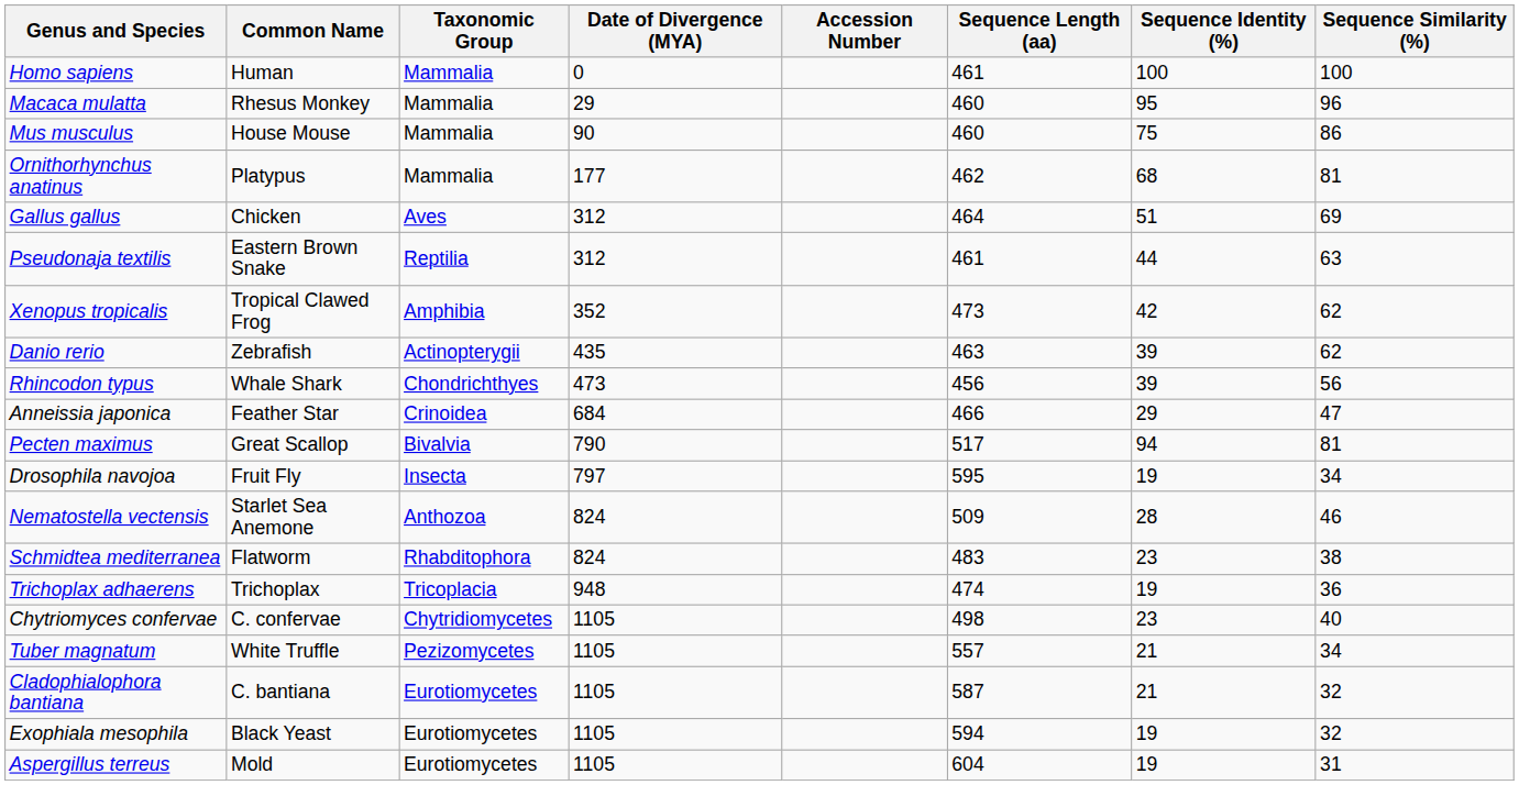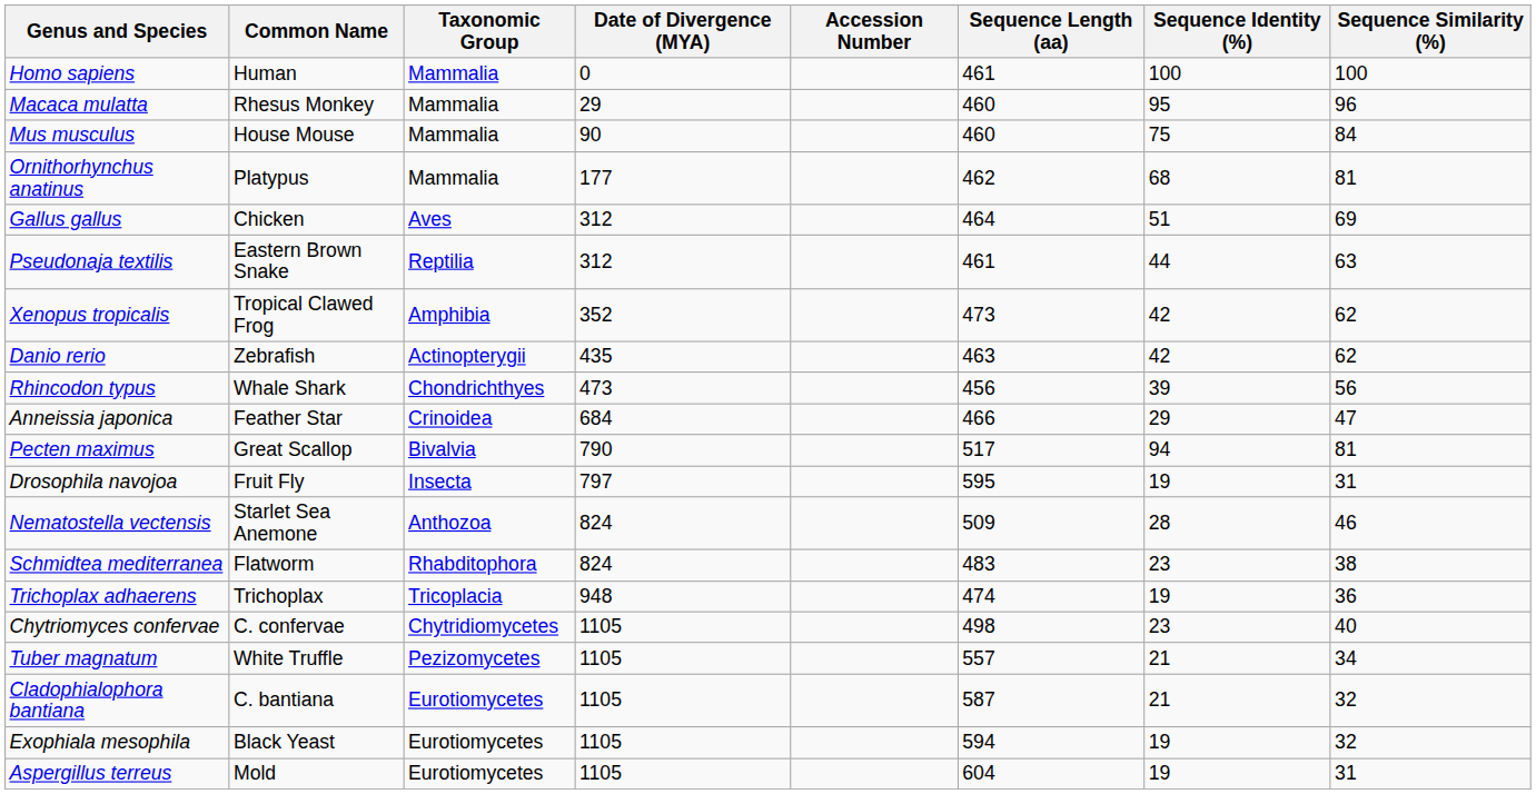 <table class="wikitable">
 <tr>
 <th>Genus and Species</th>
 <th>Common Name</th>
 <th>Taxonomic Group</th>
 <th>Date of Divergence (MYA)</th>
 <th>Accession Number</th>
 <th>Sequence Length (aa)</th>
 <th>Sequence Identity (%)</th>
 <th>Sequence Similarity (%)</th>
 </tr>
 <tr>
 <td><em><a href='#'>Homo sapiens</a></em></td>
 <td>Human</td>
 <td><a href='#'>Mammalia</a></td>
 <td>0</td>
 <td></td>
 <td>461</td>
 <td>100</td>
 <td>100</td>
 </tr>
 <tr>
 <td><em><a href='#'>Macaca mulatta</a></em></td>
 <td>Rhesus  Monkey</td>
 <td>Mammalia</td>
 <td>29</td>
 <td></td>
 <td>460</td>
 <td>95</td>
 <td>96</td>
 </tr>
 <tr>
 <td><em><a href='#'>Mus musculus</a></em></td>
 <td>House Mouse</td>
 <td>Mammalia</td>
 <td>90</td>
 <td></td>
 <td>460</td>
 <td>75</td>
-<td>86</td>
+<td>84</td>
 </tr>
 <tr>
 <td><em><a href='#'>Ornithorhynchus anatinus</a></em></td>
 <td>Platypus</td>
 <td>Mammalia</td>
 <td>177</td>
 <td></td>
 <td>462</td>
 <td>68</td>
 <td>81</td>
 </tr>
 <tr>
 <td><em><a href='#'>Gallus gallus</a></em></td>
 <td>Chicken</td>
 <td><a href='#'>Aves</a></td>
 <td>312</td>
 <td></td>
 <td>464</td>
 <td>51</td>
 <td>69</td>
 </tr>
 <tr>
 <td><em><a href='#'>Pseudonaja textilis</a></em></td>
 <td>Eastern  Brown Snake</td>
 <td><a href='#'>Reptilia</a></td>
 <td>312</td>
 <td></td>
 <td>461</td>
 <td>44</td>
 <td>63</td>
 </tr>
 <tr>
 <td><em><a href='#'>Xenopus tropicalis</a></em></td>
 <td>Tropical  Clawed Frog</td>
 <td><a href='#'>Amphibia</a></td>
 <td>352</td>
 <td></td>
 <td>473</td>
 <td>42</td>
 <td>62</td>
 </tr>
 <tr>
 <td><em><a href='#'>Danio rerio</a></em></td>
 <td>Zebrafish</td>
 <td><a href='#'>Actinopterygii</a></td>
 <td>435</td>
 <td></td>
 <td>463</td>
-<td>39</td>
+<td>42</td>
 <td>62</td>
 </tr>
 <tr>
 <td><em><a href='#'>Rhincodon typus</a></em></td>
 <td>Whale Shark</td>
 <td><a href='#'>Chondrichthyes</a></td>
 <td>473</td>
 <td></td>
 <td>456</td>
 <td>39</td>
 <td>56</td>
 </tr>
 <tr>
 <td><em>Anneissia japonica</em></td>
 <td>Feather Star</td>
 <td><a href='#'>Crinoidea</a></td>
 <td>684</td>
 <td></td>
 <td>466</td>
 <td>29</td>
 <td>47</td>
 </tr>
 <tr>
 <td><em><a href='#'>Pecten maximus</a></em></td>
 <td>Great Scallop</td>
 <td><a href='#'>Bivalvia</a></td>
 <td>790</td>
 <td></td>
 <td>517</td>
 <td>94</td>
 <td>81</td>
 </tr>
 <tr>
 <td><em>Drosophila navojoa</em></td>
 <td>Fruit Fly</td>
 <td><a href='#'>Insecta</a></td>
 <td>797</td>
 <td></td>
 <td>595</td>
 <td>19</td>
-<td>34</td>
+<td>31</td>
 </tr>
 <tr>
 <td><em><a href='#'>Nematostella vectensis</a></em></td>
 <td>Starlet Sea Anemone</td>
 <td><a href='#'>Anthozoa</a></td>
 <td>824</td>
 <td></td>
 <td>509</td>
 <td>28</td>
 <td>46</td>
 </tr>
 <tr>
 <td><em><a href='#'>Schmidtea mediterranea</a></em></td>
 <td>Flatworm</td>
 <td><a href='#'>Rhabditophora</a></td>
 <td>824</td>
 <td></td>
 <td>483</td>
 <td>23</td>
 <td>38</td>
 </tr>
 <tr>
 <td><em><a href='#'>Trichoplax adhaerens</a></em></td>
 <td>Trichoplax</td>
 <td><a href='#'>Tricoplacia</a></td>
 <td>948</td>
 <td></td>
 <td>474</td>
 <td>19</td>
 <td>36</td>
 </tr>
 <tr>
 <td><em>Chytriomyces confervae</em></td>
 <td>C. confervae</td>
 <td><a href='#'>Chytridiomycetes</a></td>
 <td>1105</td>
 <td></td>
 <td>498</td>
 <td>23</td>
 <td>40</td>
 </tr>
 <tr>
 <td><em><a href='#'>Tuber magnatum</a></em></td>
 <td>White Truffle</td>
 <td><a href='#'>Pezizomycetes</a></td>
 <td>1105</td>
 <td></td>
 <td>557</td>
 <td>21</td>
 <td>34</td>
 </tr>
 <tr>
 <td><em><a href='#'>Cladophialophora bantiana</a></em></td>
 <td>C. bantiana</td>
 <td><a href='#'>Eurotiomycetes</a></td>
 <td>1105</td>
 <td></td>
 <td>587</td>
 <td>21</td>
 <td>32</td>
 </tr>
 <tr>
 <td><em>Exophiala mesophila</em></td>
 <td>Black Yeast</td>
 <td>Eurotiomycetes</td>
 <td>1105</td>
 <td></td>
 <td>594</td>
 <td>19</td>
 <td>32</td>
 </tr>
 <tr>
 <td><em><a href='#'>Aspergillus terreus</a></em></td>
 <td>Mold</td>
 <td>Eurotiomycetes</td>
 <td>1105</td>
 <td></td>
 <td>604</td>
 <td>19</td>
 <td>31</td>
 </tr>
 </table>
